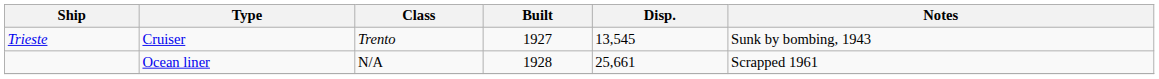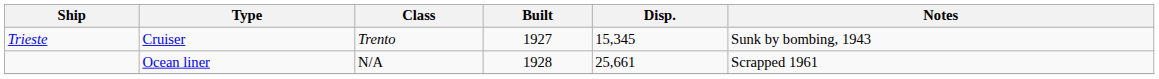 <table class="wikitable sortable nowraplinks" width=100%>
 <tr>
 <th>Ship</th>
 <th>Type</th>
 <th>Class</th>
 <th>Built</th>
 <th>Disp.</th>
 <th class=unsortable>Notes</th>
 </tr>
 <tr>
 <td><a href='#'><em>Trieste</em></a></td>
 <td><a href='#'>Cruiser</a></td>
 <td><em>Trento</em></td>
 <td align=center>1927</td>
-<td>13,545</td>
+<td>15,345</td>
 <td>Sunk by bombing, 1943</td>
 </tr>
 <tr>
 <td></td>
 <td><a href='#'>Ocean liner</a></td>
 <td>N/A</td>
 <td align=center>1928</td>
 <td>25,661</td>
 <td>Scrapped 1961</td>
 </tr>
 <tr>
 </tr>
 </table>
